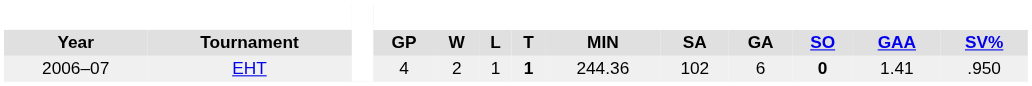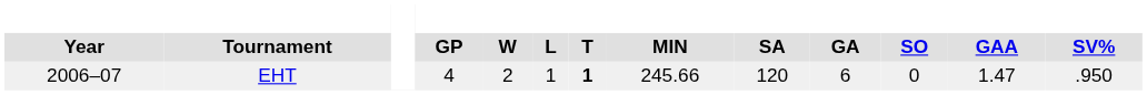 <table BORDER="0" CELLPADDING="3" CELLSPACING="0" width="75%">
 <tr bgcolor="#e0e0e0">
 <th colspan="2" bgcolor="#ffffff"> </th>
 <th rowspan="99" bgcolor="#ffffff"> </th>
 </tr>
 <tr bgcolor="#e0e0e0">
 <th>Year</th>
 <th>Tournament</th>
 <th>GP</th>
 <th>W</th>
 <th>L</th>
 <th>T</th>
 <th>MIN</th>
 <th>SA</th>
 <th>GA</th>
 <th><a href='#'>SO</a></th>
 <th><a href='#'>GAA</a></th>
 <th><a href='#'>SV%</a></th>
 </tr>
 <tr ALIGN="center" bgcolor="#f0f0f0">
 <td>2006–07</td>
 <td><a href='#'>EHT</a></td>
 <td>4</td>
 <td>2</td>
 <td>1</td>
 <td><strong>1</strong></td>
-<td>244.36</td>
-<td>102</td>
+<td>245.66</td>
+<td>120</td>
 <td>6</td>
-<td><strong>0</strong></td>
-<td>1.41</td>
+<td>0</td>
+<td>1.47</td>
 <td>.950</td>
 </tr>
 </table>
